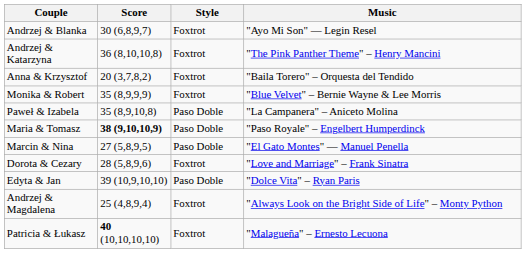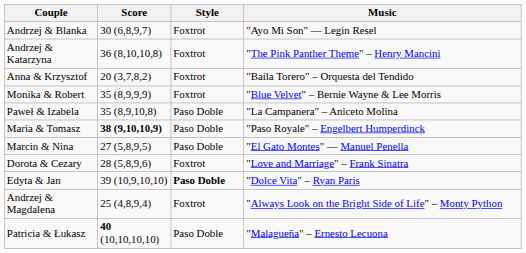 <table class="wikitable">
 <tr>
 <th width="130">Couple</th>
 <th width="100">Score</th>
 <th width="100">Style</th>
 <th width="400">Music</th>
 </tr>
 <tr>
 <td>Andrzej & Blanka</td>
 <td>30 (6,8,9,7)</td>
 <td>Foxtrot</td>
 <td>"Ayo Mi Son" — Legin Resel</td>
 </tr>
 <tr>
 <td>Andrzej & Katarzyna</td>
 <td>36 (8,10,10,8)</td>
 <td>Foxtrot</td>
 <td>"<a href='#'>The Pink Panther Theme</a>" – <a href='#'>Henry Mancini</a></td>
 </tr>
 <tr>
 <td>Anna & Krzysztof</td>
 <td>20 (3,7,8,2)</td>
 <td>Foxtrot</td>
 <td>"Baila Torero" – Orquesta del Tendido</td>
 </tr>
 <tr>
 <td>Monika & Robert</td>
 <td>35 (8,9,9,9)</td>
 <td>Foxtrot</td>
 <td>"<a href='#'>Blue Velvet</a>" – Bernie Wayne & Lee Morris</td>
 </tr>
 <tr>
 <td>Paweł & Izabela</td>
 <td>35 (8,9,10,8)</td>
 <td>Paso Doble</td>
 <td>"La Campanera" – Aniceto Molina</td>
 </tr>
 <tr>
 <td>Maria & Tomasz</td>
 <td><strong>38 (9,10,10,9)</strong></td>
 <td>Paso Doble</td>
 <td>"Paso Royale" – <a href='#'>Engelbert Humperdinck</a></td>
 </tr>
 <tr>
 <td>Marcin & Nina</td>
 <td>27 (5,8,9,5)</td>
 <td>Paso Doble</td>
 <td>"<a href='#'>El Gato Montes</a>" — <a href='#'>Manuel Penella</a></td>
 </tr>
 <tr>
 <td>Dorota & Cezary</td>
 <td>28 (5,8,9,6)</td>
 <td>Foxtrot</td>
 <td>"<a href='#'>Love and Marriage</a>" – <a href='#'>Frank Sinatra</a></td>
 </tr>
 <tr>
 <td>Edyta & Jan</td>
 <td>39 (10,9,10,10)</td>
-<td>Paso Doble</td>
+<td><strong>Paso Doble</strong></td>
 <td>"<a href='#'>Dolce Vita</a>" – <a href='#'>Ryan Paris</a></td>
 </tr>
 <tr>
 <td>Andrzej & Magdalena</td>
 <td>25 (4,8,9,4)</td>
 <td>Foxtrot</td>
 <td>"<a href='#'>Always Look on the Bright Side of Life</a>" – <a href='#'>Monty Python</a></td>
 </tr>
 <tr>
 <td>Patricia & Łukasz</td>
 <td><strong>40</strong> (10,10,10,10)</td>
-<td>Foxtrot</td>
+<td>Paso Doble</td>
 <td>"<a href='#'>Malagueña</a>" – <a href='#'>Ernesto Lecuona</a></td>
 </tr>
 </table>
